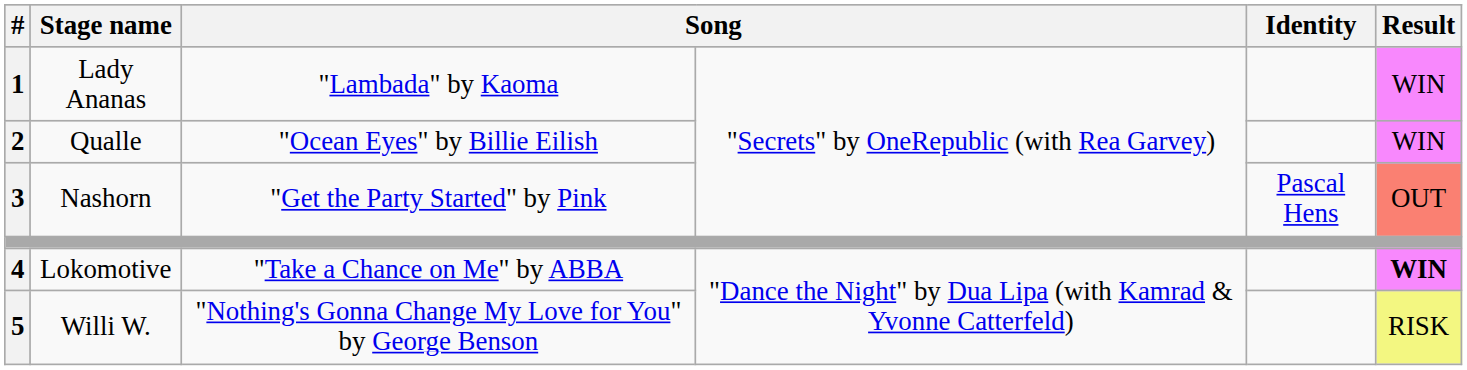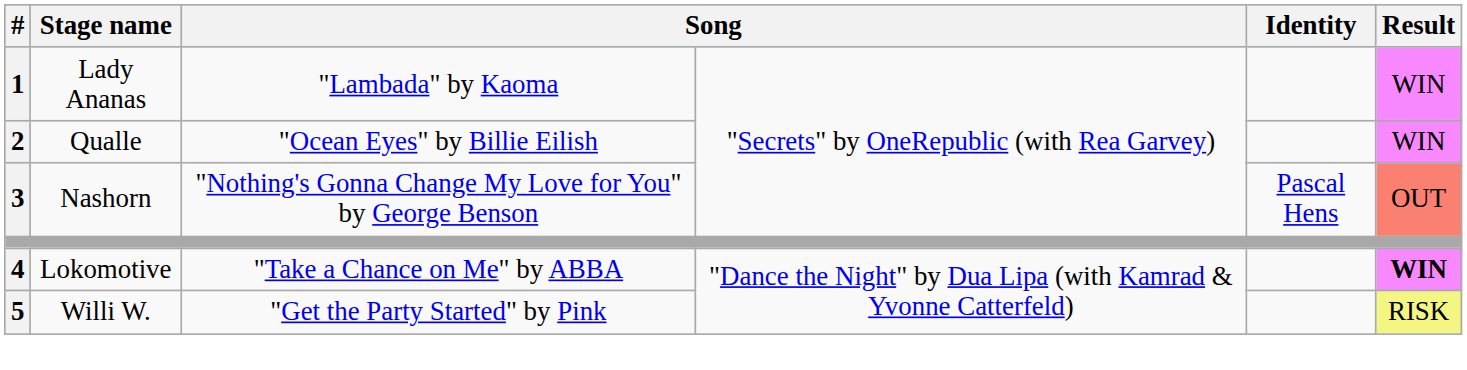 <table class="wikitable plainrowheaders" style="text-align: center;">
 <tr>
 <th>#</th>
 <th>Stage name</th>
 <th colspan="2">Song</th>
 <th>Identity</th>
 <th>Result</th>
 </tr>
 <tr>
 <th>1</th>
 <td>Lady Ananas</td>
 <td>"<a href='#'>Lambada</a>" by <a href='#'>Kaoma</a></td>
 <td rowspan=3>"<a href='#'>Secrets</a>" by <a href='#'>OneRepublic</a> (with <a href='#'>Rea Garvey</a>)</td>
 <td></td>
 <td bgcolor="F888FD">WIN</td>
 </tr>
 <tr>
 <th>2</th>
 <td>Qualle</td>
 <td>"<a href='#'>Ocean Eyes</a>" by <a href='#'>Billie Eilish</a></td>
 <td></td>
 <td bgcolor="F888FD">WIN</td>
 </tr>
 <tr>
 <th>3</th>
 <td>Nashorn</td>
-<td>"<a href='#'>Get the Party Started</a>" by <a href='#'>Pink</a></td>
+<td>"<a href='#'>Nothing's Gonna Change My Love for You</a>" by <a href='#'>George Benson</a></td>
 <td><a href='#'>Pascal Hens</a></td>
 <td bgcolor=salmon>OUT</td>
 </tr>
 <tr>
 <td colspan="6" style="background:darkgray"></td>
 </tr>
 <tr>
 <th>4</th>
 <td>Lokomotive</td>
 <td>"<a href='#'>Take a Chance on Me</a>" by <a href='#'>ABBA</a></td>
 <td rowspan=2>"<a href='#'>Dance the Night</a>" by <a href='#'>Dua Lipa</a> (with <a href='#'>Kamrad</a> & <a href='#'>Yvonne Catterfeld</a>)</td>
 <td></td>
 <td bgcolor="F888FD"><strong>WIN</strong></td>
 </tr>
 <tr>
 <th>5</th>
 <td>Willi W.</td>
-<td>"<a href='#'>Nothing's Gonna Change My Love for You</a>" by <a href='#'>George Benson</a></td>
+<td>"<a href='#'>Get the Party Started</a>" by <a href='#'>Pink</a></td>
 <td></td>
 <td bgcolor="F3F781">RISK</td>
 </tr>
 </table>
